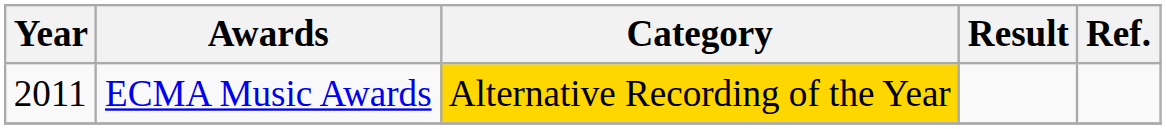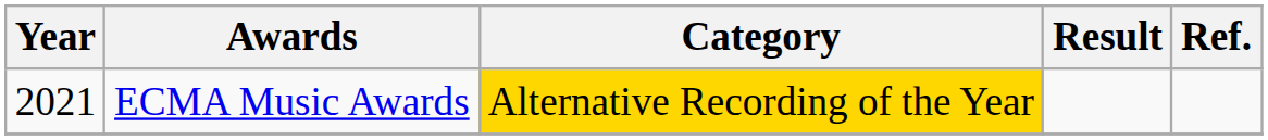 <table class="wikitable">
 <tr>
 <th>Year</th>
 <th>Awards</th>
 <th>Category</th>
 <th>Result</th>
 <th>Ref.</th>
 </tr>
 <tr>
-<td>2011</td>
+<td>2021</td>
 <td><a href='#'>ECMA Music Awards</a></td>
 <td style="background: gold;">Alternative Recording of the Year</td>
 <td></td>
 <td></td>
 </tr>
 <tr>
 </tr>
 </table>
